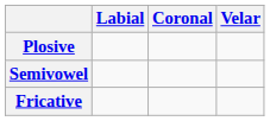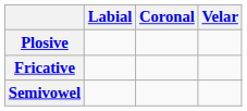 <table class="wikitable" style="text-align:center;">
 <tr>
 <th></th>
 <th><a href='#'>Labial</a></th>
 <th><a href='#'>Coronal</a></th>
 <th><a href='#'>Velar</a></th>
 </tr>
 <tr>
 <th><a href='#'>Plosive</a></th>
 <td></td>
 <td> </td>
 <td> </td>
 </tr>
 <tr>
+<th><a href='#'>Fricative</a></th>
+<td></td>
+<td></td>
+<td></td>
+</tr>
+<tr>
 <th><a href='#'>Semivowel</a></th>
 <td></td>
 <td></td>
 <td></td>
 </tr>
-<tr>
-<th><a href='#'>Fricative</a></th>
-<td></td>
-<td></td>
-<td></td>
-</tr>
 </table>
